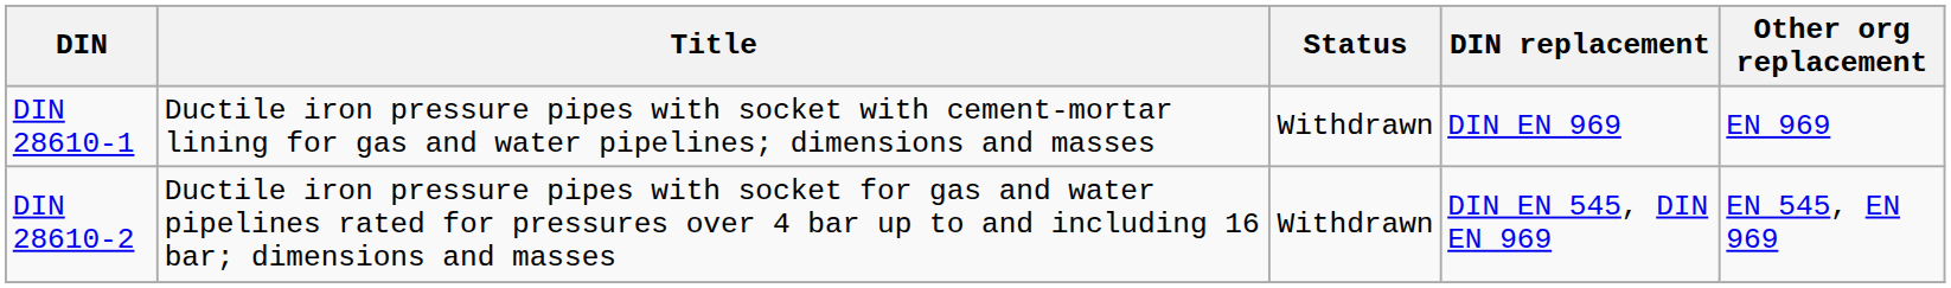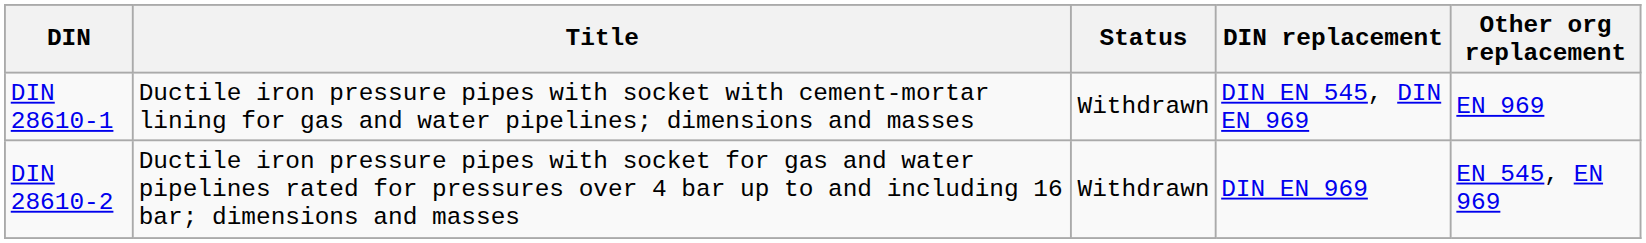 <table class="wikitable sortable">
 <tr>
 <th>DIN</th>
 <th>Title</th>
 <th>Status</th>
 <th>DIN replacement</th>
 <th>Other org<br>replacement</th>
 </tr>
 <tr>
 <td><a href='#'>DIN 28610-1</a></td>
 <td>Ductile iron pressure pipes with socket with cement-mortar lining for gas and water pipelines; dimensions and masses</td>
 <td>Withdrawn</td>
-<td><a href='#'>DIN EN 969</a></td>
+<td><a href='#'>DIN EN 545</a>, <a href='#'>DIN EN 969</a></td>
 <td><a href='#'>EN 969</a></td>
 </tr>
 <tr>
 <td><a href='#'>DIN 28610-2</a></td>
 <td>Ductile iron pressure pipes with socket for gas and water pipelines rated for pressures over 4 bar up to and including 16 bar; dimensions and masses</td>
 <td>Withdrawn</td>
-<td><a href='#'>DIN EN 545</a>, <a href='#'>DIN EN 969</a></td>
+<td><a href='#'>DIN EN 969</a></td>
 <td><a href='#'>EN 545</a>, <a href='#'>EN 969</a></td>
 </tr>
 </table>
